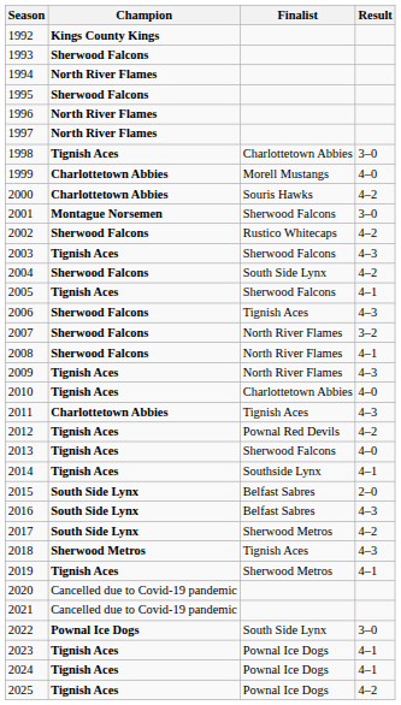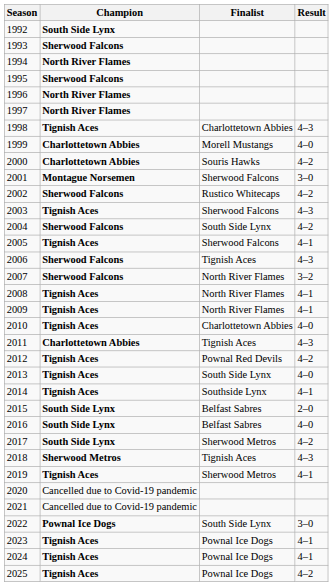 <table class="wikitable">
 <tr>
 <th>Season</th>
 <th>Champion</th>
 <th>Finalist</th>
 <th>Result</th>
 </tr>
 <tr>
 <td>1992</td>
-<td><strong>Kings County Kings</strong></td>
+<td><strong>South Side Lynx</strong></td>
 <td></td>
 <td></td>
 </tr>
 <tr>
 <td>1993</td>
 <td><strong>Sherwood Falcons</strong></td>
 <td></td>
 <td></td>
 </tr>
 <tr>
 <td>1994</td>
 <td><strong>North River Flames</strong></td>
 <td></td>
 <td></td>
 </tr>
 <tr>
 <td>1995</td>
 <td><strong>Sherwood Falcons</strong></td>
 <td></td>
 <td></td>
 </tr>
 <tr>
 <td>1996</td>
 <td><strong>North River Flames</strong></td>
 <td></td>
 <td></td>
 </tr>
 <tr>
 <td>1997</td>
 <td><strong>North River Flames</strong></td>
 <td></td>
 <td></td>
 </tr>
 <tr>
 <td>1998</td>
 <td><strong>Tignish Aces</strong></td>
 <td>Charlottetown Abbies</td>
-<td>3–0</td>
+<td>4–3</td>
 </tr>
 <tr>
 <td>1999</td>
 <td><strong>Charlottetown Abbies</strong></td>
 <td>Morell Mustangs</td>
 <td>4–0</td>
 </tr>
 <tr>
 <td>2000</td>
 <td><strong>Charlottetown Abbies</strong></td>
 <td>Souris Hawks</td>
 <td>4–2</td>
 </tr>
 <tr>
 <td>2001</td>
 <td><strong>Montague Norsemen</strong></td>
 <td>Sherwood Falcons</td>
 <td>3–0</td>
 </tr>
 <tr>
 <td>2002</td>
 <td><strong>Sherwood Falcons</strong></td>
 <td>Rustico Whitecaps</td>
 <td>4–2</td>
 </tr>
 <tr>
 <td>2003</td>
 <td><strong>Tignish Aces</strong></td>
 <td>Sherwood Falcons</td>
 <td>4–3</td>
 </tr>
 <tr>
 <td>2004</td>
 <td><strong>Sherwood Falcons</strong></td>
 <td>South Side Lynx</td>
 <td>4–2</td>
 </tr>
 <tr>
 <td>2005</td>
 <td><strong>Tignish Aces</strong></td>
 <td>Sherwood Falcons</td>
 <td>4–1</td>
 </tr>
 <tr>
 <td>2006</td>
 <td><strong>Sherwood Falcons</strong></td>
 <td>Tignish Aces</td>
 <td>4–3</td>
 </tr>
 <tr>
 <td>2007</td>
 <td><strong>Sherwood Falcons</strong></td>
 <td>North River Flames</td>
 <td>3–2</td>
 </tr>
 <tr>
 <td>2008</td>
-<td><strong>Sherwood Falcons</strong></td>
+<td><strong>Tignish Aces</strong></td>
 <td>North River Flames</td>
 <td>4–1</td>
 </tr>
 <tr>
 <td>2009</td>
 <td><strong>Tignish Aces</strong></td>
 <td>North River Flames</td>
-<td>4–3</td>
+<td>4–1</td>
 </tr>
 <tr>
 <td>2010</td>
 <td><strong>Tignish Aces</strong></td>
 <td>Charlottetown Abbies</td>
 <td>4–0</td>
 </tr>
 <tr>
 <td>2011</td>
 <td><strong>Charlottetown Abbies</strong></td>
 <td>Tignish Aces</td>
 <td>4–3</td>
 </tr>
 <tr>
 <td>2012</td>
 <td><strong>Tignish Aces</strong></td>
 <td>Pownal Red Devils</td>
 <td>4–2</td>
 </tr>
 <tr>
 <td>2013</td>
 <td><strong>Tignish Aces</strong></td>
-<td>Sherwood Falcons</td>
+<td>South Side Lynx</td>
 <td>4–0</td>
 </tr>
 <tr>
 <td>2014</td>
 <td><strong>Tignish Aces</strong></td>
 <td>Southside Lynx</td>
 <td>4–1</td>
 </tr>
 <tr>
 <td>2015</td>
 <td><strong>South Side Lynx</strong></td>
 <td>Belfast Sabres</td>
 <td>2–0</td>
 </tr>
 <tr>
 <td>2016</td>
 <td><strong>South Side Lynx</strong></td>
 <td>Belfast Sabres</td>
-<td>4–3</td>
+<td>4–0</td>
 </tr>
 <tr>
 <td>2017</td>
 <td><strong>South Side Lynx</strong></td>
 <td>Sherwood Metros</td>
 <td>4–2</td>
 </tr>
 <tr>
 <td>2018</td>
 <td><strong>Sherwood Metros</strong></td>
 <td>Tignish Aces</td>
 <td>4–3</td>
 </tr>
 <tr>
 <td>2019</td>
 <td><strong>Tignish Aces</strong></td>
 <td>Sherwood Metros</td>
 <td>4–1</td>
 </tr>
 <tr>
 <td>2020</td>
 <td>Cancelled due to Covid-19 pandemic</td>
 <td></td>
 <td></td>
 </tr>
 <tr>
 <td>2021</td>
 <td>Cancelled due to Covid-19 pandemic</td>
 <td></td>
 <td></td>
 </tr>
 <tr>
 <td>2022</td>
 <td><strong>Pownal Ice Dogs</strong></td>
 <td>South Side Lynx</td>
 <td>3–0</td>
 </tr>
 <tr>
 <td>2023</td>
 <td><strong>Tignish Aces</strong></td>
 <td>Pownal Ice Dogs</td>
 <td>4–1</td>
 </tr>
 <tr>
 <td>2024</td>
 <td><strong>Tignish Aces</strong></td>
 <td>Pownal Ice Dogs</td>
 <td>4–1</td>
 </tr>
 <tr>
 <td>2025</td>
 <td><strong>Tignish Aces</strong></td>
 <td>Pownal Ice Dogs</td>
 <td>4–2</td>
 </tr>
 </table>
